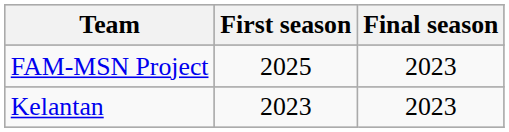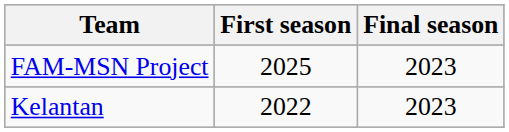 <table class="wikitable sortable" style="text-align:center">
 <tr>
 <th>Team</th>
 <th>First season</th>
 <th>Final season</th>
 </tr>
 <tr>
 <td align=left><a href='#'>FAM-MSN Project</a></td>
 <td>2025</td>
 <td>2023</td>
 </tr>
 <tr>
 <td align=left><a href='#'>Kelantan</a></td>
-<td>2023</td>
+<td>2022</td>
 <td>2023</td>
 </tr>
 </table>
